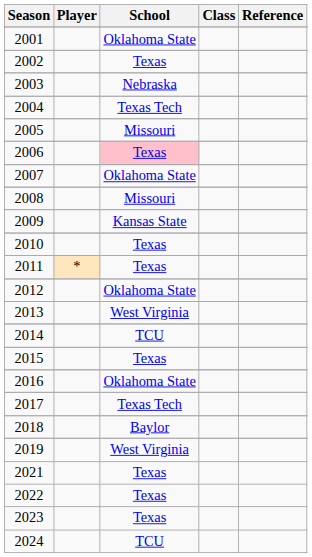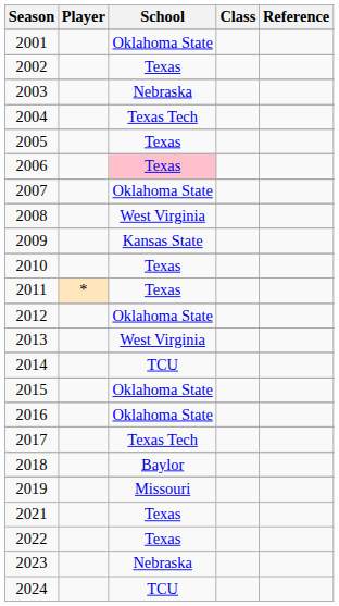 <table class="wikitable sortable">
 <tr>
 <th>Season</th>
 <th>Player</th>
 <th>School</th>
 <th>Class</th>
 <th class="unsortable">Reference</th>
 </tr>
 <tr>
 </tr>
 <tr align=center>
 <td>2001</td>
 <td></td>
 <td><a href='#'>Oklahoma State</a></td>
 <td></td>
 <td align="center"></td>
 </tr>
 <tr>
 </tr>
 <tr align=center>
 <td>2002</td>
 <td></td>
 <td><a href='#'>Texas</a></td>
 <td></td>
 <td align="center"></td>
 </tr>
 <tr>
 </tr>
 <tr align=center>
 <td>2003</td>
 <td></td>
 <td><a href='#'>Nebraska</a></td>
 <td></td>
 <td align="center"></td>
 </tr>
 <tr>
 </tr>
 <tr align=center>
 <td>2004</td>
 <td></td>
 <td><a href='#'>Texas Tech</a></td>
 <td></td>
 <td align="center"></td>
 </tr>
 <tr>
 </tr>
 <tr align=center>
 <td>2005</td>
 <td></td>
-<td><a href='#'>Missouri</a></td>
+<td><a href='#'>Texas</a></td>
 <td></td>
 <td align="center"></td>
 </tr>
 <tr>
 </tr>
 <tr align=center>
 <td>2006</td>
 <td></td>
 <td style="background: pink;"><a href='#'>Texas</a></td>
 <td></td>
 <td align="center"></td>
 </tr>
 <tr>
 </tr>
 <tr align=center>
 <td>2007</td>
 <td></td>
 <td><a href='#'>Oklahoma State</a></td>
 <td></td>
 <td align="center"></td>
 </tr>
 <tr>
 </tr>
 <tr align=center>
 <td>2008</td>
 <td></td>
-<td><a href='#'>Missouri</a></td>
+<td><a href='#'>West Virginia</a></td>
 <td></td>
 <td align="center"></td>
 </tr>
 <tr>
 </tr>
 <tr align=center>
 <td>2009</td>
 <td></td>
 <td><a href='#'>Kansas State</a></td>
 <td></td>
 <td align="center"></td>
 </tr>
 <tr>
 </tr>
 <tr align=center>
 <td>2010</td>
 <td></td>
 <td><a href='#'>Texas</a></td>
 <td></td>
 <td align="center"></td>
 </tr>
 <tr>
 </tr>
 <tr align=center>
 <td>2011</td>
 <td style="background-color:#FFE6BD">*</td>
 <td><a href='#'>Texas</a></td>
 <td></td>
 <td align="center"></td>
 </tr>
 <tr>
 </tr>
 <tr align=center>
 <td>2012</td>
 <td></td>
 <td><a href='#'>Oklahoma State</a></td>
 <td></td>
 <td align="center"></td>
 </tr>
 <tr>
 </tr>
 <tr>
 </tr>
 <tr align=center>
 <td>2013</td>
 <td></td>
 <td><a href='#'>West Virginia</a></td>
 <td></td>
 <td align="center"></td>
 </tr>
 <tr>
 </tr>
 <tr align=center>
 <td>2014</td>
 <td></td>
 <td><a href='#'>TCU</a></td>
 <td></td>
 <td align="center"></td>
 </tr>
 <tr>
 </tr>
 <tr align=center>
 <td>2015</td>
 <td></td>
-<td><a href='#'>Texas</a></td>
+<td><a href='#'>Oklahoma State</a></td>
 <td></td>
 <td align="center"></td>
 </tr>
 <tr>
 </tr>
 <tr align=center>
 <td>2016</td>
 <td></td>
 <td><a href='#'>Oklahoma State</a></td>
 <td></td>
 <td align="center"></td>
 </tr>
 <tr>
 </tr>
 <tr align=center>
 <td>2017</td>
 <td></td>
 <td><a href='#'>Texas Tech</a></td>
 <td></td>
 <td align="center"></td>
 </tr>
 <tr>
 </tr>
 <tr align=center>
 <td>2018</td>
 <td></td>
 <td><a href='#'>Baylor</a></td>
 <td></td>
 <td align="center"></td>
 </tr>
 <tr>
 </tr>
 <tr align=center>
 <td>2019</td>
 <td></td>
-<td><a href='#'>West Virginia</a></td>
+<td><a href='#'>Missouri</a></td>
 <td></td>
 <td align="center"></td>
 </tr>
 <tr align=center>
 <td>2021</td>
 <td></td>
 <td><a href='#'>Texas</a></td>
 <td></td>
 <td align="center"></td>
 </tr>
 <tr align=center>
 <td>2022</td>
 <td></td>
 <td><a href='#'>Texas</a></td>
 <td></td>
 <td align="center"></td>
 </tr>
 <tr align=center>
 <td>2023</td>
 <td></td>
-<td><a href='#'>Texas</a></td>
+<td><a href='#'>Nebraska</a></td>
 <td></td>
 <td align="center"></td>
 </tr>
 <tr align=center>
 <td>2024</td>
 <td></td>
 <td><a href='#'>TCU</a></td>
 <td></td>
 <td align="center"></td>
 </tr>
 </table>
